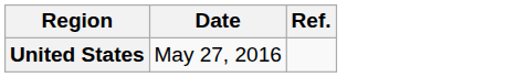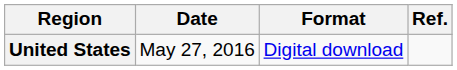 <table class="wikitable plainrowheaders">
 <tr>
 <th>Region</th>
 <th>Date</th>
+<th>Format</th>
 <th>Ref.</th>
 </tr>
 <tr>
 <th scope="row">United States</th>
 <td rowspan="1">May 27, 2016</td>
+<td rowspan="1"><a href='#'>Digital download</a></td>
 <td></td>
 </tr>
 </table>
